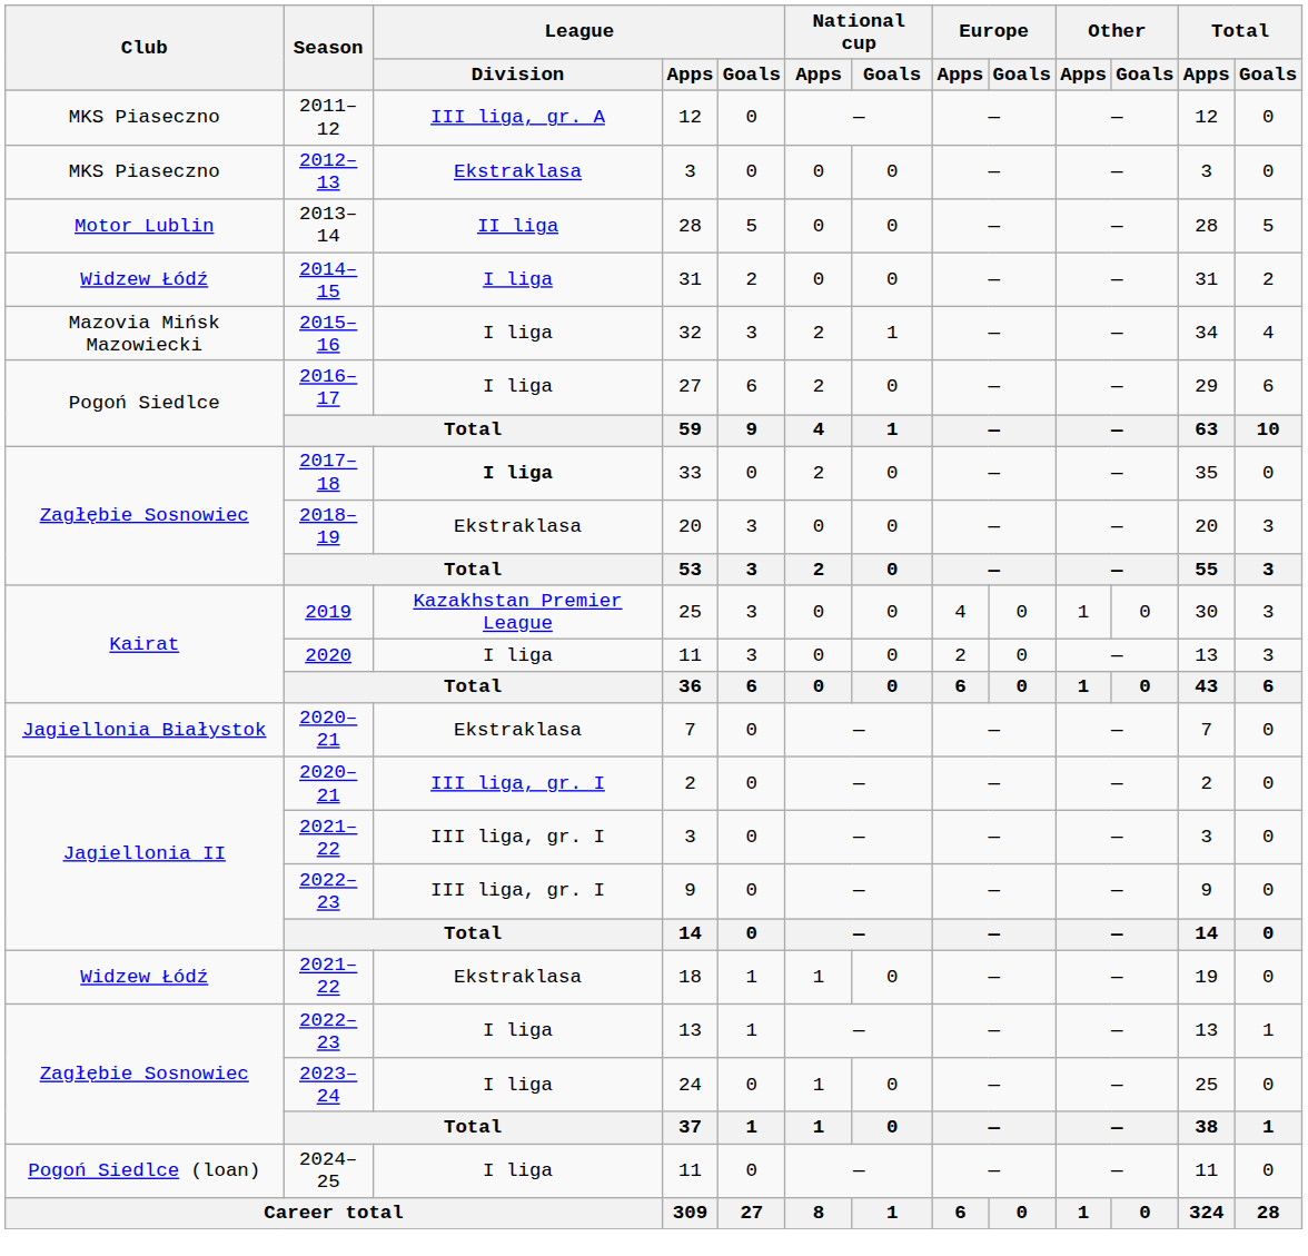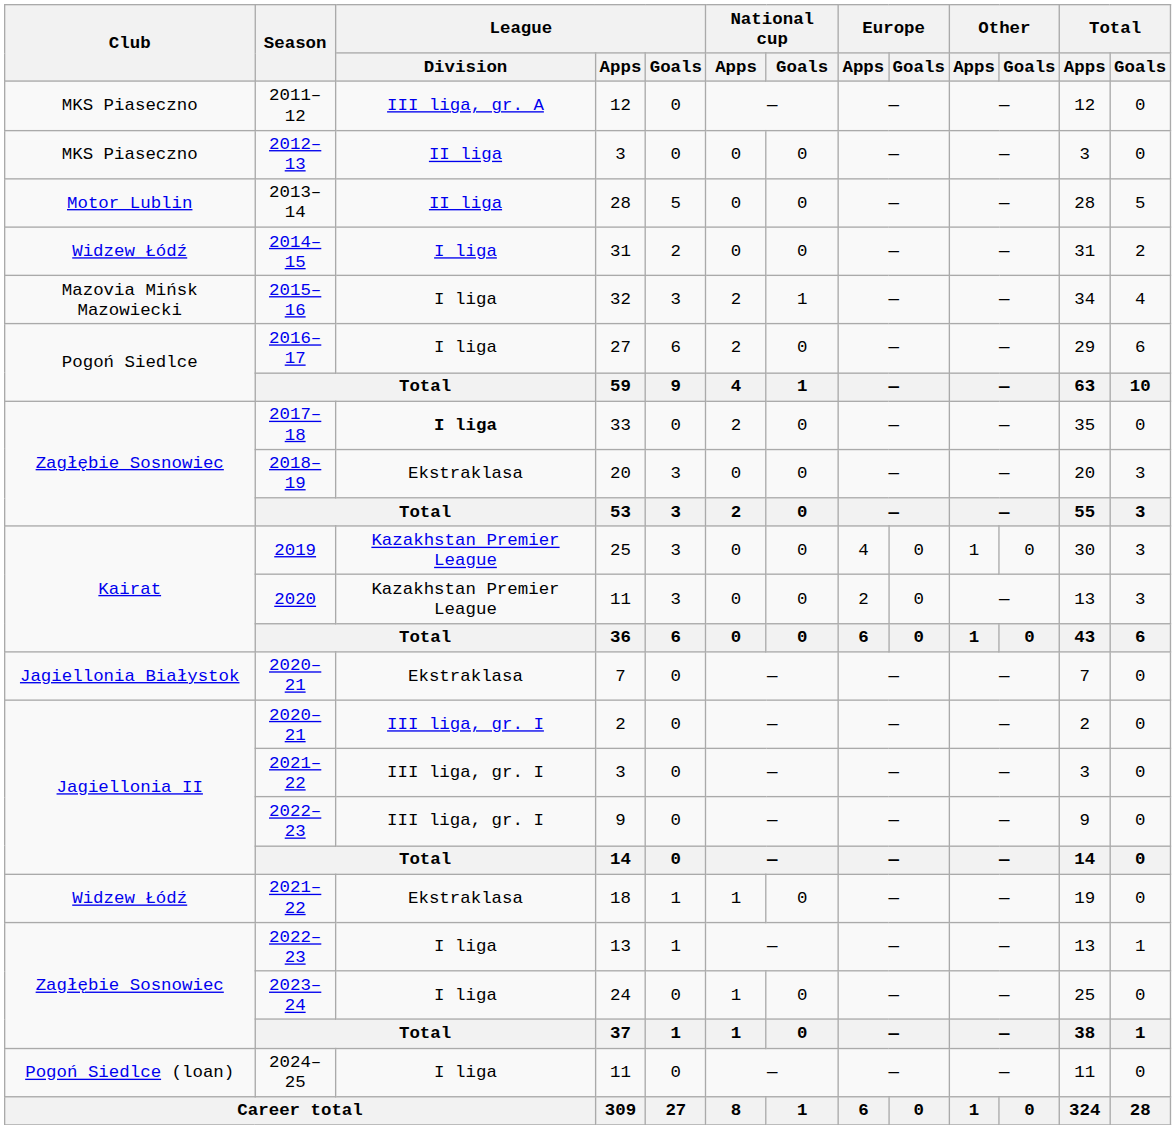 <table class="wikitable" style="text-align: center;">
 <tr>
 <th rowspan="2">Club</th>
 <th rowspan="2">Season</th>
 <th colspan="3">League</th>
 <th colspan="2">National cup</th>
 <th colspan="2">Europe</th>
 <th colspan="2">Other</th>
 <th colspan="2">Total</th>
 </tr>
 <tr>
 <th>Division</th>
 <th>Apps</th>
 <th>Goals</th>
 <th>Apps</th>
 <th>Goals</th>
 <th>Apps</th>
 <th>Goals</th>
 <th>Apps</th>
 <th>Goals</th>
 <th>Apps</th>
 <th>Goals</th>
 </tr>
 <tr>
 <td>MKS Piaseczno</td>
 <td>2011–12</td>
 <td><a href='#'>III liga, gr. A</a></td>
 <td>12</td>
 <td>0</td>
 <td colspan="2">—</td>
 <td colspan="2">—</td>
 <td colspan="2">—</td>
 <td>12</td>
 <td>0</td>
 </tr>
 <tr>
 <td>MKS Piaseczno</td>
 <td><a href='#'>2012–13</a></td>
-<td><a href='#'>Ekstraklasa</a></td>
+<td><a href='#'>II liga</a></td>
 <td>3</td>
 <td>0</td>
 <td>0</td>
 <td>0</td>
 <td colspan="2">—</td>
 <td colspan="2">—</td>
 <td>3</td>
 <td>0</td>
 </tr>
 <tr>
 <td><a href='#'>Motor Lublin</a></td>
 <td>2013–14</td>
 <td><a href='#'>II liga</a></td>
 <td>28</td>
 <td>5</td>
 <td>0</td>
 <td>0</td>
 <td colspan="2">—</td>
 <td colspan="2">—</td>
 <td>28</td>
 <td>5</td>
 </tr>
 <tr>
 <td><a href='#'>Widzew Łódź</a></td>
 <td><a href='#'>2014–15</a></td>
 <td><a href='#'>I liga</a></td>
 <td>31</td>
 <td>2</td>
 <td>0</td>
 <td>0</td>
 <td colspan="2">—</td>
 <td colspan="2">—</td>
 <td>31</td>
 <td>2</td>
 </tr>
 <tr>
 <td>Mazovia Mińsk Mazowiecki</td>
 <td><a href='#'>2015–16</a></td>
 <td>I liga</td>
 <td>32</td>
 <td>3</td>
 <td>2</td>
 <td>1</td>
 <td colspan="2">—</td>
 <td colspan="2">—</td>
 <td>34</td>
 <td>4</td>
 </tr>
 <tr>
 <td rowspan="2">Pogoń Siedlce</td>
 <td><a href='#'>2016–17</a></td>
 <td>I liga</td>
 <td>27</td>
 <td>6</td>
 <td>2</td>
 <td>0</td>
 <td colspan="2">—</td>
 <td colspan="2">—</td>
 <td>29</td>
 <td>6</td>
 </tr>
 <tr>
 <th colspan="2">Total</th>
 <th>59</th>
 <th>9</th>
 <th>4</th>
 <th>1</th>
 <th colspan="2">—</th>
 <th colspan="2">—</th>
 <th>63</th>
 <th>10</th>
 </tr>
 <tr>
 <td rowspan="3"><a href='#'>Zagłębie Sosnowiec</a></td>
 <td><a href='#'>2017–18</a></td>
 <td><strong>I liga</strong></td>
 <td>33</td>
 <td>0</td>
 <td>2</td>
 <td>0</td>
 <td colspan="2">—</td>
 <td colspan="2">—</td>
 <td>35</td>
 <td>0</td>
 </tr>
 <tr>
 <td><a href='#'>2018–19</a></td>
 <td>Ekstraklasa</td>
 <td>20</td>
 <td>3</td>
 <td>0</td>
 <td>0</td>
 <td colspan="2">—</td>
 <td colspan="2">—</td>
 <td>20</td>
 <td>3</td>
 </tr>
 <tr>
 <th colspan="2">Total</th>
 <th>53</th>
 <th>3</th>
 <th>2</th>
 <th>0</th>
 <th colspan="2">—</th>
 <th colspan="2">—</th>
 <th>55</th>
 <th>3</th>
 </tr>
 <tr>
 <td rowspan="3"><a href='#'>Kairat</a></td>
 <td><a href='#'>2019</a></td>
 <td><a href='#'>Kazakhstan Premier League</a></td>
 <td>25</td>
 <td>3</td>
 <td>0</td>
 <td>0</td>
 <td>4</td>
 <td>0</td>
 <td>1</td>
 <td>0</td>
 <td>30</td>
 <td>3</td>
 </tr>
 <tr>
 <td><a href='#'>2020</a></td>
-<td>I liga</td>
+<td>Kazakhstan Premier League</td>
 <td>11</td>
 <td>3</td>
 <td>0</td>
 <td>0</td>
 <td>2</td>
 <td>0</td>
 <td colspan="2">—</td>
 <td>13</td>
 <td>3</td>
 </tr>
 <tr>
 <th colspan="2">Total</th>
 <th>36</th>
 <th>6</th>
 <th>0</th>
 <th>0</th>
 <th>6</th>
 <th>0</th>
 <th>1</th>
 <th>0</th>
 <th>43</th>
 <th>6</th>
 </tr>
 <tr>
 <td><a href='#'>Jagiellonia Białystok</a></td>
 <td><a href='#'>2020–21</a></td>
 <td>Ekstraklasa</td>
 <td>7</td>
 <td>0</td>
 <td colspan="2">—</td>
 <td colspan="2">—</td>
 <td colspan="2">—</td>
 <td>7</td>
 <td>0</td>
 </tr>
 <tr>
 <td rowspan="4"><a href='#'>Jagiellonia II</a></td>
 <td><a href='#'>2020–21</a></td>
 <td><a href='#'>III liga, gr. I</a></td>
 <td>2</td>
 <td>0</td>
 <td colspan="2">—</td>
 <td colspan="2">—</td>
 <td colspan="2">—</td>
 <td>2</td>
 <td>0</td>
 </tr>
 <tr>
 <td><a href='#'>2021–22</a></td>
 <td>III liga, gr. I</td>
 <td>3</td>
 <td>0</td>
 <td colspan="2">—</td>
 <td colspan="2">—</td>
 <td colspan="2">—</td>
 <td>3</td>
 <td>0</td>
 </tr>
 <tr>
 <td><a href='#'>2022–23</a></td>
 <td>III liga, gr. I</td>
 <td>9</td>
 <td>0</td>
 <td colspan="2">—</td>
 <td colspan="2">—</td>
 <td colspan="2">—</td>
 <td>9</td>
 <td>0</td>
 </tr>
 <tr>
 <th colspan="2">Total</th>
 <th>14</th>
 <th>0</th>
 <th colspan="2">—</th>
 <th colspan="2">—</th>
 <th colspan="2">—</th>
 <th>14</th>
 <th>0</th>
 </tr>
 <tr>
 <td><a href='#'>Widzew Łódź</a></td>
 <td><a href='#'>2021–22</a></td>
 <td>Ekstraklasa</td>
 <td>18</td>
 <td>1</td>
 <td>1</td>
 <td>0</td>
 <td colspan="2">—</td>
 <td colspan="2">—</td>
 <td>19</td>
 <td>0</td>
 </tr>
 <tr>
 <td rowspan="3"><a href='#'>Zagłębie Sosnowiec</a></td>
 <td><a href='#'>2022–23</a></td>
 <td>I liga</td>
 <td>13</td>
 <td>1</td>
 <td colspan="2">—</td>
 <td colspan="2">—</td>
 <td colspan="2">—</td>
 <td>13</td>
 <td>1</td>
 </tr>
 <tr>
 <td><a href='#'>2023–24</a></td>
 <td>I liga</td>
 <td>24</td>
 <td>0</td>
 <td>1</td>
 <td>0</td>
 <td colspan="2">—</td>
 <td colspan="2">—</td>
 <td>25</td>
 <td>0</td>
 </tr>
 <tr>
 <th colspan="2">Total</th>
 <th>37</th>
 <th>1</th>
 <th>1</th>
 <th>0</th>
 <th colspan="2">—</th>
 <th colspan="2">—</th>
 <th>38</th>
 <th>1</th>
 </tr>
 <tr>
 <td><a href='#'>Pogoń Siedlce</a> (loan)</td>
 <td>2024–25</td>
 <td>I liga</td>
 <td>11</td>
 <td>0</td>
 <td colspan="2">—</td>
 <td colspan="2">—</td>
 <td colspan="2">—</td>
 <td>11</td>
 <td>0</td>
 </tr>
 <tr>
 <th colspan="3">Career total</th>
 <th>309</th>
 <th>27</th>
 <th>8</th>
 <th>1</th>
 <th>6</th>
 <th>0</th>
 <th>1</th>
 <th>0</th>
 <th>324</th>
 <th>28</th>
 </tr>
 </table>
